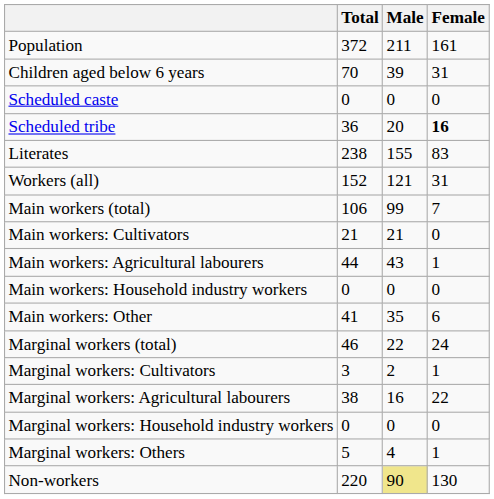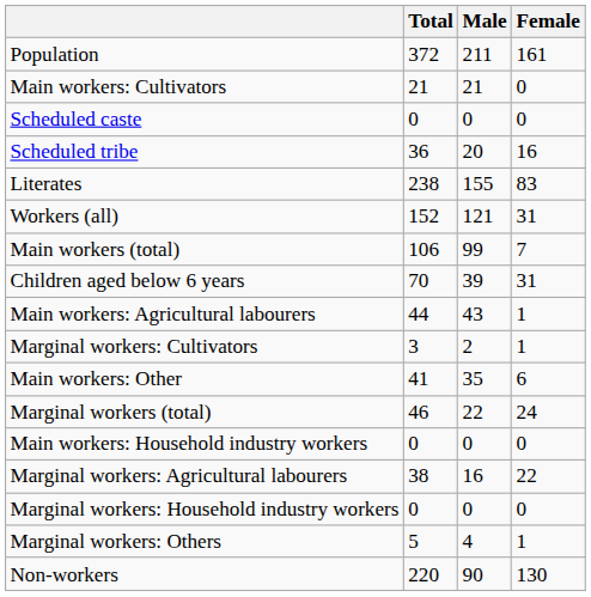 <table class="wikitable sortable">
 <tr>
 <th></th>
 <th>Total</th>
 <th>Male</th>
 <th>Female</th>
 </tr>
 <tr>
 <td>Population</td>
 <td>372</td>
 <td>211</td>
 <td>161</td>
 </tr>
 <tr>
-<td>Children aged below 6 years</td>
-<td>70</td>
-<td>39</td>
-<td>31</td>
+<td>Main workers: Cultivators</td>
+<td>21</td>
+<td>21</td>
+<td>0</td>
 </tr>
 <tr>
 <td><a href='#'>Scheduled caste</a></td>
 <td>0</td>
 <td>0</td>
 <td>0</td>
 </tr>
 <tr>
 <td><a href='#'>Scheduled tribe</a></td>
 <td>36</td>
 <td>20</td>
-<td><strong>16</strong></td>
+<td>16</td>
 </tr>
 <tr>
 <td>Literates</td>
 <td>238</td>
 <td>155</td>
 <td>83</td>
 </tr>
 <tr>
 <td>Workers (all)</td>
 <td>152</td>
 <td>121</td>
 <td>31</td>
 </tr>
 <tr>
 <td>Main workers (total)</td>
 <td>106</td>
 <td>99</td>
 <td>7</td>
 </tr>
 <tr>
-<td>Main workers: Cultivators</td>
-<td>21</td>
-<td>21</td>
-<td>0</td>
+<td>Children aged below 6 years</td>
+<td>70</td>
+<td>39</td>
+<td>31</td>
 </tr>
 <tr>
 <td>Main workers: Agricultural labourers</td>
 <td>44</td>
 <td>43</td>
 <td>1</td>
 </tr>
 <tr>
-<td>Main workers: Household industry workers</td>
-<td>0</td>
-<td>0</td>
-<td>0</td>
+<td>Marginal workers: Cultivators</td>
+<td>3</td>
+<td>2</td>
+<td>1</td>
 </tr>
 <tr>
 <td>Main workers: Other</td>
 <td>41</td>
 <td>35</td>
 <td>6</td>
 </tr>
 <tr>
 <td>Marginal workers (total)</td>
 <td>46</td>
 <td>22</td>
 <td>24</td>
 </tr>
 <tr>
-<td>Marginal workers: Cultivators</td>
-<td>3</td>
-<td>2</td>
-<td>1</td>
+<td>Main workers: Household industry workers</td>
+<td>0</td>
+<td>0</td>
+<td>0</td>
 </tr>
 <tr>
 <td>Marginal workers: Agricultural labourers</td>
 <td>38</td>
 <td>16</td>
 <td>22</td>
 </tr>
 <tr>
 <td>Marginal workers: Household industry workers</td>
 <td>0</td>
 <td>0</td>
 <td>0</td>
 </tr>
 <tr>
 <td>Marginal workers: Others</td>
 <td>5</td>
 <td>4</td>
 <td>1</td>
 </tr>
 <tr>
 <td>Non-workers</td>
 <td>220</td>
-<td style="background: khaki;">90</td>
+<td>90</td>
 <td>130</td>
 </tr>
 </table>
